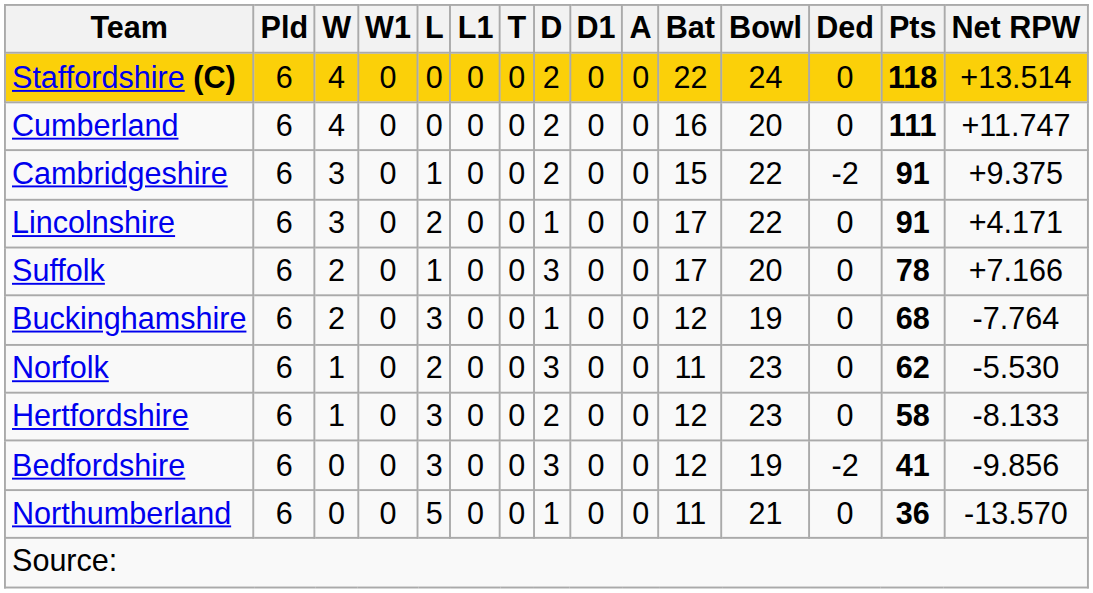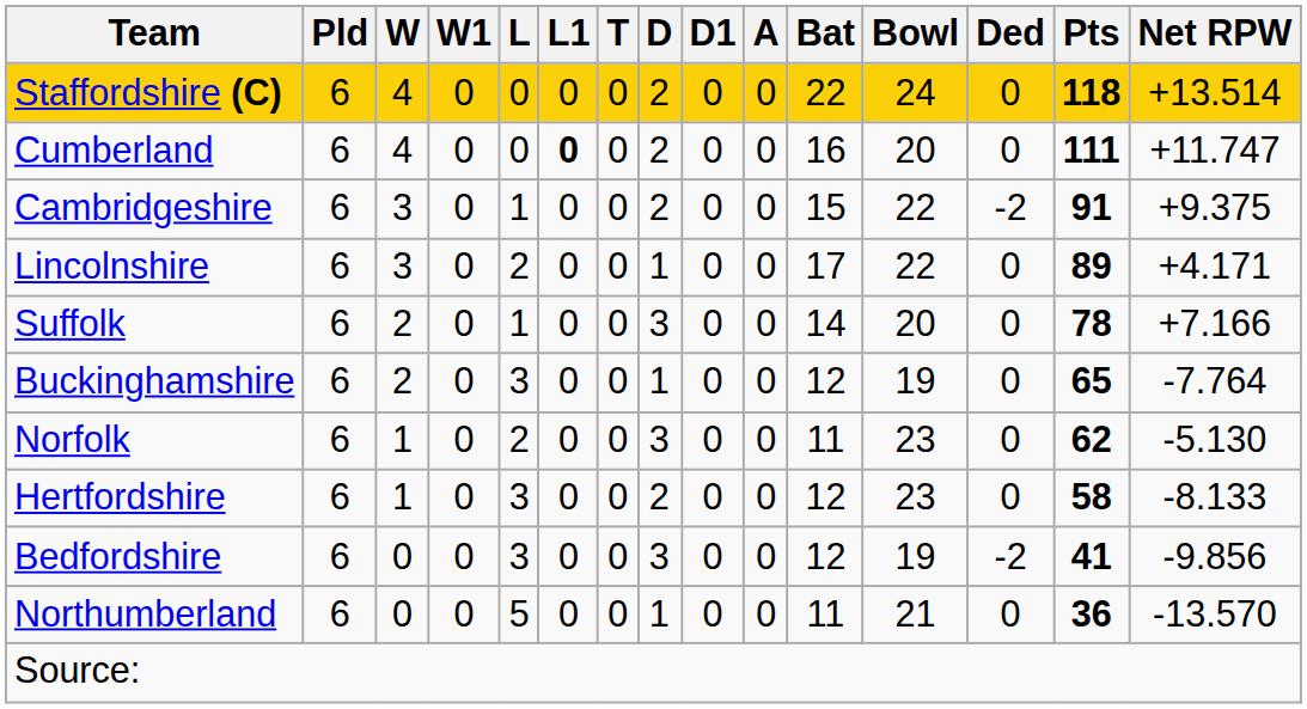 <table class="wikitable" style="text-align:center">
 <tr>
 <th>Team</th>
 <th>Pld</th>
 <th>W</th>
 <th>W1</th>
 <th>L</th>
 <th>L1</th>
 <th>T</th>
 <th>D</th>
 <th>D1</th>
 <th>A</th>
 <th>Bat</th>
 <th>Bowl</th>
 <th>Ded</th>
 <th>Pts</th>
 <th>Net RPW</th>
 </tr>
 <tr style="background:#fbd009;">
 <td align=left><a href='#'>Staffordshire</a> <strong>(C)</strong></td>
 <td>6</td>
 <td>4</td>
 <td>0</td>
 <td>0</td>
 <td>0</td>
 <td>0</td>
 <td>2</td>
 <td>0</td>
 <td>0</td>
 <td>22</td>
 <td>24</td>
 <td>0</td>
 <td><strong>118</strong></td>
 <td>+13.514</td>
 </tr>
 <tr>
 <td align=left><a href='#'>Cumberland</a></td>
 <td>6</td>
 <td>4</td>
 <td>0</td>
 <td>0</td>
-<td>0</td>
+<td><strong>0</strong></td>
 <td>0</td>
 <td>2</td>
 <td>0</td>
 <td>0</td>
 <td>16</td>
 <td>20</td>
 <td>0</td>
 <td><strong>111</strong></td>
 <td>+11.747</td>
 </tr>
 <tr>
 <td align=left><a href='#'>Cambridgeshire</a></td>
 <td>6</td>
 <td>3</td>
 <td>0</td>
 <td>1</td>
 <td>0</td>
 <td>0</td>
 <td>2</td>
 <td>0</td>
 <td>0</td>
 <td>15</td>
 <td>22</td>
 <td>-2</td>
 <td><strong>91</strong></td>
 <td>+9.375</td>
 </tr>
 <tr>
 <td align=left><a href='#'>Lincolnshire</a></td>
 <td>6</td>
 <td>3</td>
 <td>0</td>
 <td>2</td>
 <td>0</td>
 <td>0</td>
 <td>1</td>
 <td>0</td>
 <td>0</td>
 <td>17</td>
 <td>22</td>
 <td>0</td>
-<td><strong>91</strong></td>
+<td><strong>89</strong></td>
 <td>+4.171</td>
 </tr>
 <tr>
 <td align=left><a href='#'>Suffolk</a></td>
 <td>6</td>
 <td>2</td>
 <td>0</td>
 <td>1</td>
 <td>0</td>
 <td>0</td>
 <td>3</td>
 <td>0</td>
 <td>0</td>
-<td>17</td>
+<td>14</td>
 <td>20</td>
 <td>0</td>
 <td><strong>78</strong></td>
 <td>+7.166</td>
 </tr>
 <tr>
 <td align=left><a href='#'>Buckinghamshire</a></td>
 <td>6</td>
 <td>2</td>
 <td>0</td>
 <td>3</td>
 <td>0</td>
 <td>0</td>
 <td>1</td>
 <td>0</td>
 <td>0</td>
 <td>12</td>
 <td>19</td>
 <td>0</td>
-<td><strong>68</strong></td>
+<td><strong>65</strong></td>
 <td>-7.764</td>
 </tr>
 <tr>
 <td align=left><a href='#'>Norfolk</a></td>
 <td>6</td>
 <td>1</td>
 <td>0</td>
 <td>2</td>
 <td>0</td>
 <td>0</td>
 <td>3</td>
 <td>0</td>
 <td>0</td>
 <td>11</td>
 <td>23</td>
 <td>0</td>
 <td><strong>62</strong></td>
-<td>-5.530</td>
+<td>-5.130</td>
 </tr>
 <tr>
 <td align=left><a href='#'>Hertfordshire</a></td>
 <td>6</td>
 <td>1</td>
 <td>0</td>
 <td>3</td>
 <td>0</td>
 <td>0</td>
 <td>2</td>
 <td>0</td>
 <td>0</td>
 <td>12</td>
 <td>23</td>
 <td>0</td>
 <td><strong>58</strong></td>
 <td>-8.133</td>
 </tr>
 <tr>
 <td align=left><a href='#'>Bedfordshire</a></td>
 <td>6</td>
 <td>0</td>
 <td>0</td>
 <td>3</td>
 <td>0</td>
 <td>0</td>
 <td>3</td>
 <td>0</td>
 <td>0</td>
 <td>12</td>
 <td>19</td>
 <td>-2</td>
 <td><strong>41</strong></td>
 <td>-9.856</td>
 </tr>
 <tr>
 <td align=left><a href='#'>Northumberland</a></td>
 <td>6</td>
 <td>0</td>
 <td>0</td>
 <td>5</td>
 <td>0</td>
 <td>0</td>
 <td>1</td>
 <td>0</td>
 <td>0</td>
 <td>11</td>
 <td>21</td>
 <td>0</td>
 <td><strong>36</strong></td>
 <td>-13.570</td>
 </tr>
 <tr>
 <td colspan=15 align="left">Source:</td>
 </tr>
 </table>
